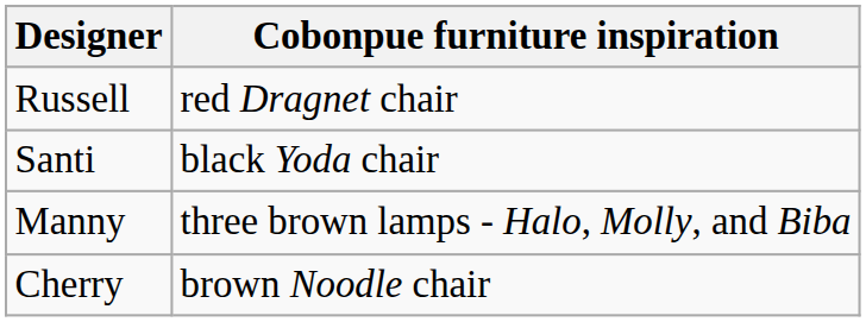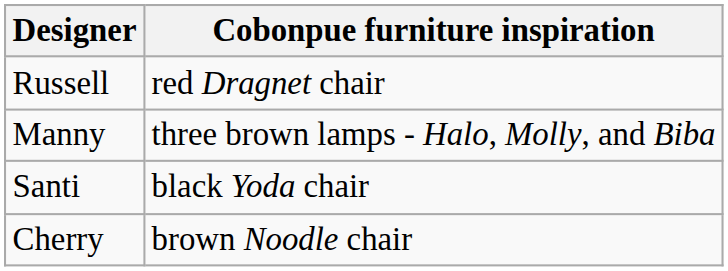 <table class="wikitable">
 <tr>
 <th>Designer</th>
 <th>Cobonpue furniture inspiration</th>
 </tr>
 <tr>
 <td>Russell</td>
 <td>red <em>Dragnet</em> chair</td>
 </tr>
 <tr>
+<td>Manny</td>
+<td>three brown lamps - <em>Halo</em>, <em>Molly</em>, and <em>Biba</em></td>
+</tr>
+<tr>
 <td>Santi</td>
 <td>black <em>Yoda</em> chair</td>
-</tr>
-<tr>
-<td>Manny</td>
-<td>three brown lamps - <em>Halo</em>, <em>Molly</em>, and <em>Biba</em></td>
 </tr>
 <tr>
 <td>Cherry</td>
 <td>brown <em>Noodle</em> chair</td>
 </tr>
 </table>
